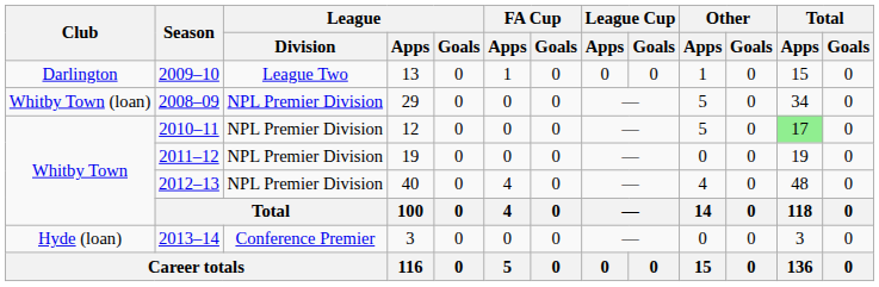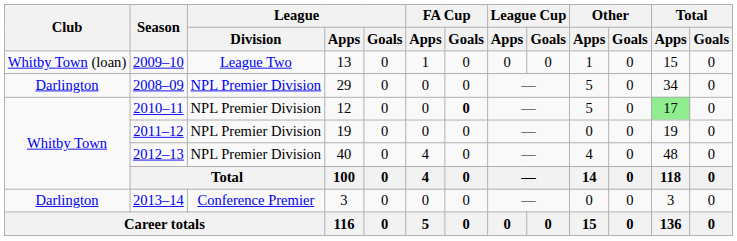 <table class="wikitable" style="text-align: center;">
 <tr>
 <th rowspan="2">Club</th>
 <th rowspan="2">Season</th>
 <th colspan="3">League</th>
 <th colspan="2">FA Cup</th>
 <th colspan="2">League Cup</th>
 <th colspan="2">Other</th>
 <th colspan="2">Total</th>
 </tr>
 <tr>
 <th>Division</th>
 <th>Apps</th>
 <th>Goals</th>
 <th>Apps</th>
 <th>Goals</th>
 <th>Apps</th>
 <th>Goals</th>
 <th>Apps</th>
 <th>Goals</th>
 <th>Apps</th>
 <th>Goals</th>
 </tr>
 <tr>
-<td rowspan="1" valign="center"><a href='#'>Darlington</a></td>
+<td rowspan="1" valign="center"><a href='#'>Whitby Town</a> (loan)</td>
 <td><a href='#'>2009–10</a></td>
 <td><a href='#'>League Two</a></td>
 <td>13</td>
 <td>0</td>
 <td>1</td>
 <td>0</td>
 <td>0</td>
 <td>0</td>
 <td>1</td>
 <td>0</td>
 <td>15</td>
 <td>0</td>
 </tr>
 <tr>
-<td rowspan="1" valign="center"><a href='#'>Whitby Town</a> (loan)</td>
+<td rowspan="1" valign="center"><a href='#'>Darlington</a></td>
 <td><a href='#'>2008–09</a></td>
 <td><a href='#'>NPL Premier Division</a></td>
 <td>29</td>
 <td>0</td>
 <td>0</td>
 <td>0</td>
 <td colspan="2">—</td>
 <td>5</td>
 <td>0</td>
 <td>34</td>
 <td>0</td>
 </tr>
 <tr>
 <td rowspan="4" valign="center"><a href='#'>Whitby Town</a></td>
 <td><a href='#'>2010–11</a></td>
 <td>NPL Premier Division</td>
 <td>12</td>
 <td>0</td>
 <td>0</td>
-<td>0</td>
+<td><strong>0</strong></td>
 <td colspan="2">—</td>
 <td>5</td>
 <td>0</td>
 <td style="background: lightgreen;">17</td>
 <td>0</td>
 </tr>
 <tr>
 <td><a href='#'>2011–12</a></td>
 <td>NPL Premier Division</td>
 <td>19</td>
 <td>0</td>
 <td>0</td>
 <td>0</td>
 <td colspan="2">—</td>
 <td>0</td>
 <td>0</td>
 <td>19</td>
 <td>0</td>
 </tr>
 <tr>
 <td><a href='#'>2012–13</a></td>
 <td>NPL Premier Division</td>
 <td>40</td>
 <td>0</td>
 <td>4</td>
 <td>0</td>
 <td colspan="2">—</td>
 <td>4</td>
 <td>0</td>
 <td>48</td>
 <td>0</td>
 </tr>
 <tr>
 <th colspan="2">Total</th>
 <th>100</th>
 <th>0</th>
 <th>4</th>
 <th>0</th>
 <th colspan="2">—</th>
 <th>14</th>
 <th>0</th>
 <th>118</th>
 <th>0</th>
 </tr>
 <tr>
-<td rowspan="1" valign="center"><a href='#'>Hyde</a> (loan)</td>
+<td rowspan="1" valign="center"><a href='#'>Darlington</a></td>
 <td><a href='#'>2013–14</a></td>
 <td><a href='#'>Conference Premier</a></td>
 <td>3</td>
 <td>0</td>
 <td>0</td>
 <td>0</td>
 <td colspan="2">—</td>
 <td>0</td>
 <td>0</td>
 <td>3</td>
 <td>0</td>
 </tr>
 <tr>
 <th colspan="3">Career totals</th>
 <th>116</th>
 <th>0</th>
 <th>5</th>
 <th>0</th>
 <th>0</th>
 <th>0</th>
 <th>15</th>
 <th>0</th>
 <th>136</th>
 <th>0</th>
 </tr>
 </table>
